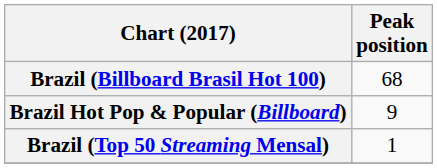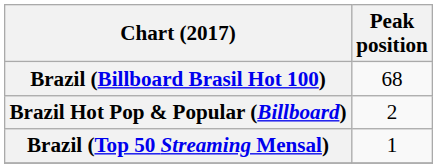 <table class="wikitable sortable plainrowheaders" style="text-align:center">
 <tr>
 <th>Chart (2017)</th>
 <th>Peak<br>position</th>
 </tr>
 <tr>
 <th scope="row">Brazil (<a href='#'>Billboard Brasil Hot 100</a>)</th>
 <td>68</td>
 </tr>
 <tr>
 <th scope="row">Brazil Hot Pop & Popular (<em><a href='#'>Billboard</a></em>)</th>
-<td>9</td>
+<td>2</td>
 </tr>
 <tr>
 <th scope="row">Brazil (<a href='#'>Top 50 <em>Streaming</em> Mensal</a>)</th>
 <td>1</td>
 </tr>
 <tr>
 </tr>
 </table>
